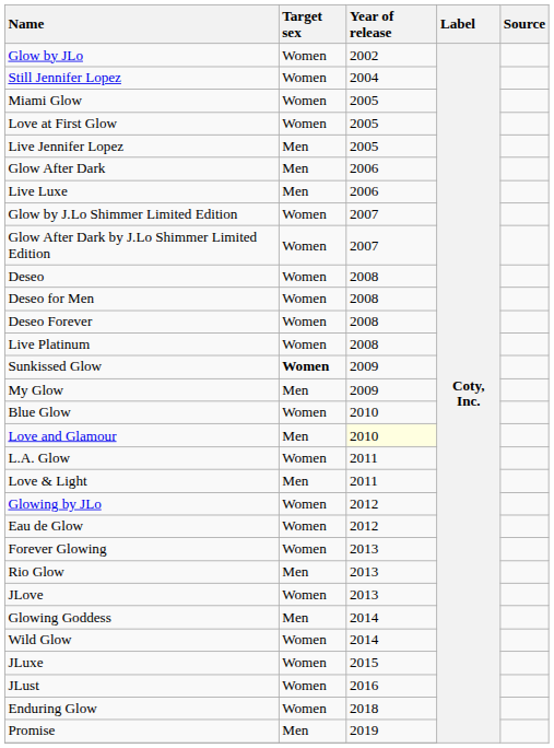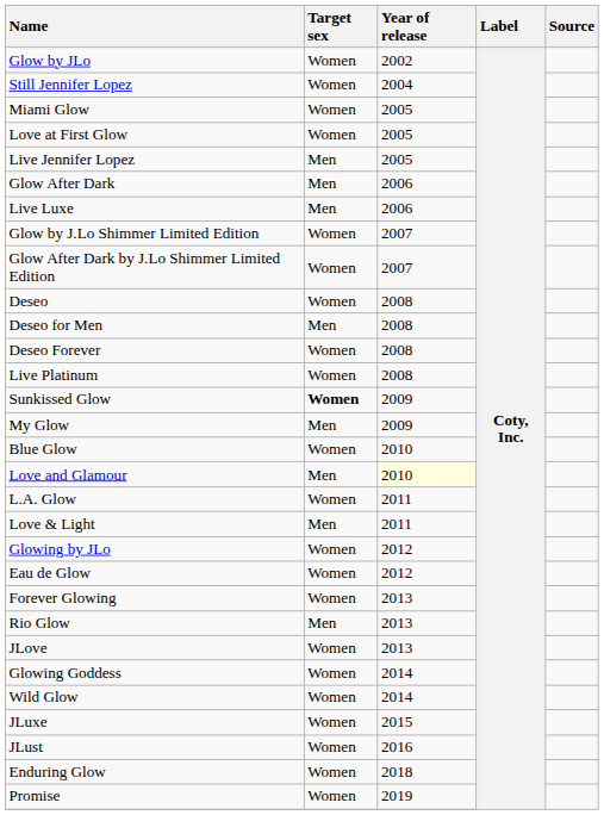 <table class="wikitable sortable">
 <tr>
 <th style="text-align:left">Name</th>
 <th style="text-align:left">Target sex</th>
 <th style="text-align:left">Year of release</th>
 <th style="text-align:left">Label</th>
 <th style="text-align:left" class=unsortable>Source</th>
 </tr>
 <tr>
 <td><a href='#'>Glow by JLo</a></td>
 <td>Women</td>
 <td>2002</td>
 <th rowspan="31">Coty, Inc.</th>
 <td align=center></td>
 </tr>
 <tr>
 <td><a href='#'>Still Jennifer Lopez</a></td>
 <td>Women</td>
 <td>2004</td>
 <td align=center></td>
 </tr>
 <tr>
 <td>Miami Glow</td>
 <td>Women</td>
 <td>2005</td>
 <td align=center></td>
 </tr>
 <tr>
 <td>Love at First Glow</td>
 <td>Women</td>
 <td>2005</td>
 <td align=center></td>
 </tr>
 <tr>
 <td>Live Jennifer Lopez</td>
 <td>Men</td>
 <td>2005</td>
 <td align=center></td>
 </tr>
 <tr>
 <td>Glow After Dark</td>
 <td>Men</td>
 <td>2006</td>
 <td align=center></td>
 </tr>
 <tr>
 <td>Live Luxe</td>
 <td>Men</td>
 <td>2006</td>
 <td align=center></td>
 </tr>
 <tr>
 <td>Glow by J.Lo Shimmer Limited Edition</td>
 <td>Women</td>
 <td>2007</td>
 <td align=center></td>
 </tr>
 <tr>
 <td>Glow After Dark by J.Lo Shimmer Limited Edition</td>
 <td>Women</td>
 <td>2007</td>
 <td align=center></td>
 </tr>
 <tr>
 <td>Deseo</td>
 <td>Women</td>
 <td>2008</td>
 <td align=center></td>
 </tr>
 <tr>
 <td>Deseo for Men</td>
-<td>Women</td>
+<td>Men</td>
 <td>2008</td>
 <td align=center></td>
 </tr>
 <tr>
 <td>Deseo Forever</td>
 <td>Women</td>
 <td>2008</td>
 <td align=center></td>
 </tr>
 <tr>
 <td>Live Platinum</td>
 <td>Women</td>
 <td>2008</td>
 <td align=center></td>
 </tr>
 <tr>
 <td>Sunkissed Glow</td>
 <td><strong>Women</strong></td>
 <td>2009</td>
 <td align=center></td>
 </tr>
 <tr>
 <td>My Glow</td>
 <td>Men</td>
 <td>2009</td>
 <td align=center></td>
 </tr>
 <tr>
 <td>Blue Glow</td>
 <td>Women</td>
 <td>2010</td>
 <td align=center></td>
 </tr>
 <tr>
 <td><a href='#'>Love and Glamour</a></td>
 <td>Men</td>
 <td style="background: lightyellow;">2010</td>
 <td align=center></td>
 </tr>
 <tr>
 <td>L.A. Glow</td>
 <td>Women</td>
 <td>2011</td>
 <td align=center></td>
 </tr>
 <tr>
 <td>Love & Light</td>
 <td>Men</td>
 <td>2011</td>
 <td align=center></td>
 </tr>
 <tr>
 <td><a href='#'>Glowing by JLo</a></td>
 <td>Women</td>
 <td>2012</td>
 <td align=center></td>
 </tr>
 <tr>
 <td>Eau de Glow</td>
 <td>Women</td>
 <td>2012</td>
 <td align=center></td>
 </tr>
 <tr>
 <td>Forever Glowing</td>
 <td>Women</td>
 <td>2013</td>
 <td align=center></td>
 </tr>
 <tr>
 <td>Rio Glow</td>
 <td>Men</td>
 <td>2013</td>
 <td align=center></td>
 </tr>
 <tr>
 <td>JLove</td>
 <td>Women</td>
 <td>2013</td>
 <td align=center></td>
 </tr>
 <tr>
 <td>Glowing Goddess</td>
-<td>Men</td>
+<td>Women</td>
 <td>2014</td>
 <td align=center></td>
 </tr>
 <tr>
 <td>Wild Glow</td>
 <td>Women</td>
 <td>2014</td>
 <td align=center></td>
 </tr>
 <tr>
 <td>JLuxe</td>
 <td>Women</td>
 <td>2015</td>
 <td align=center></td>
 </tr>
 <tr>
 <td>JLust</td>
 <td>Women</td>
 <td>2016</td>
 <td align=center></td>
 </tr>
 <tr>
 <td>Enduring Glow</td>
 <td>Women</td>
 <td>2018</td>
 <td align=center></td>
 </tr>
 <tr>
 <td>Promise</td>
-<td>Men</td>
+<td>Women</td>
 <td>2019</td>
 </tr>
 <tr>
 </tr>
 </table>
